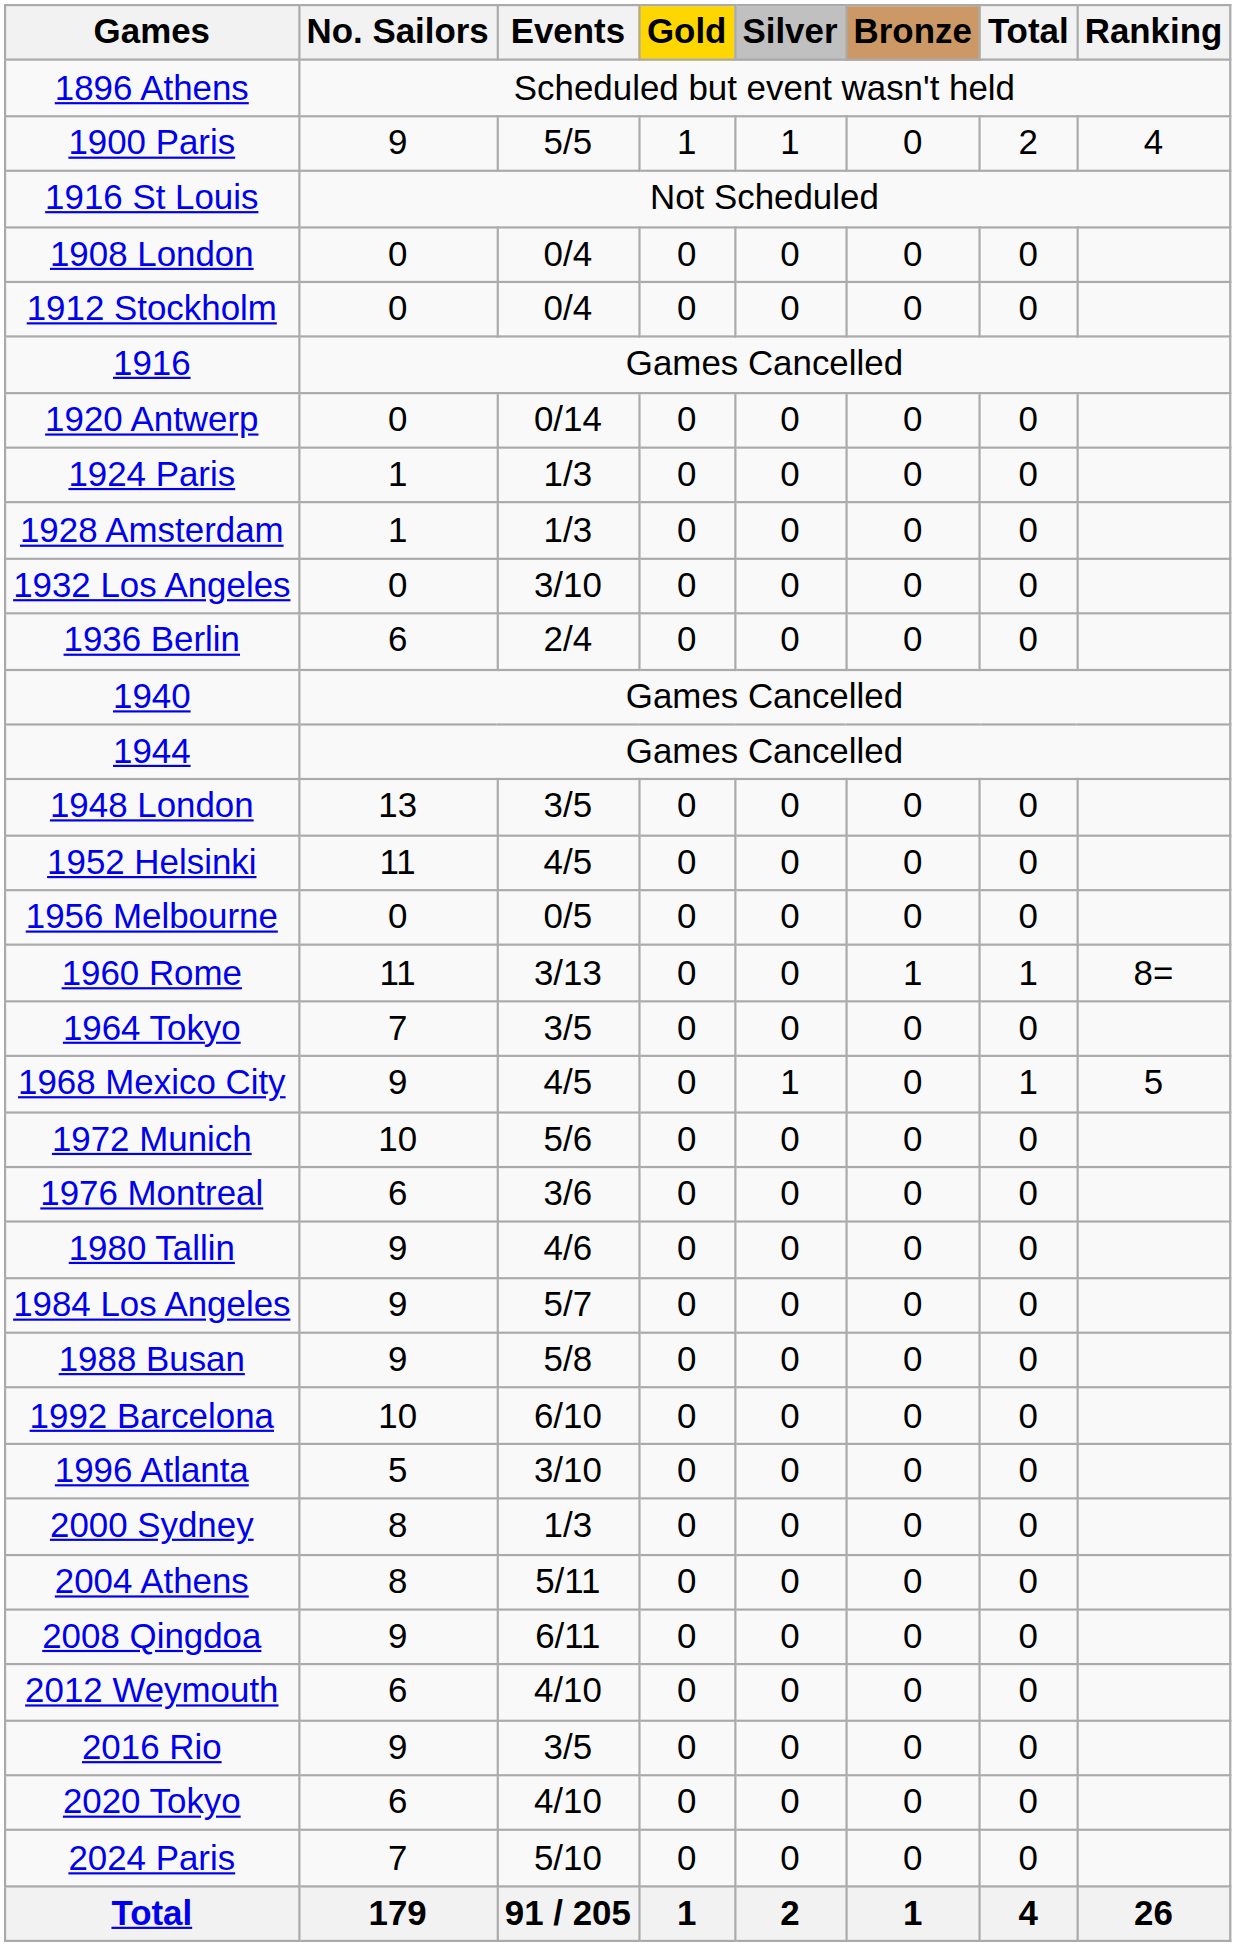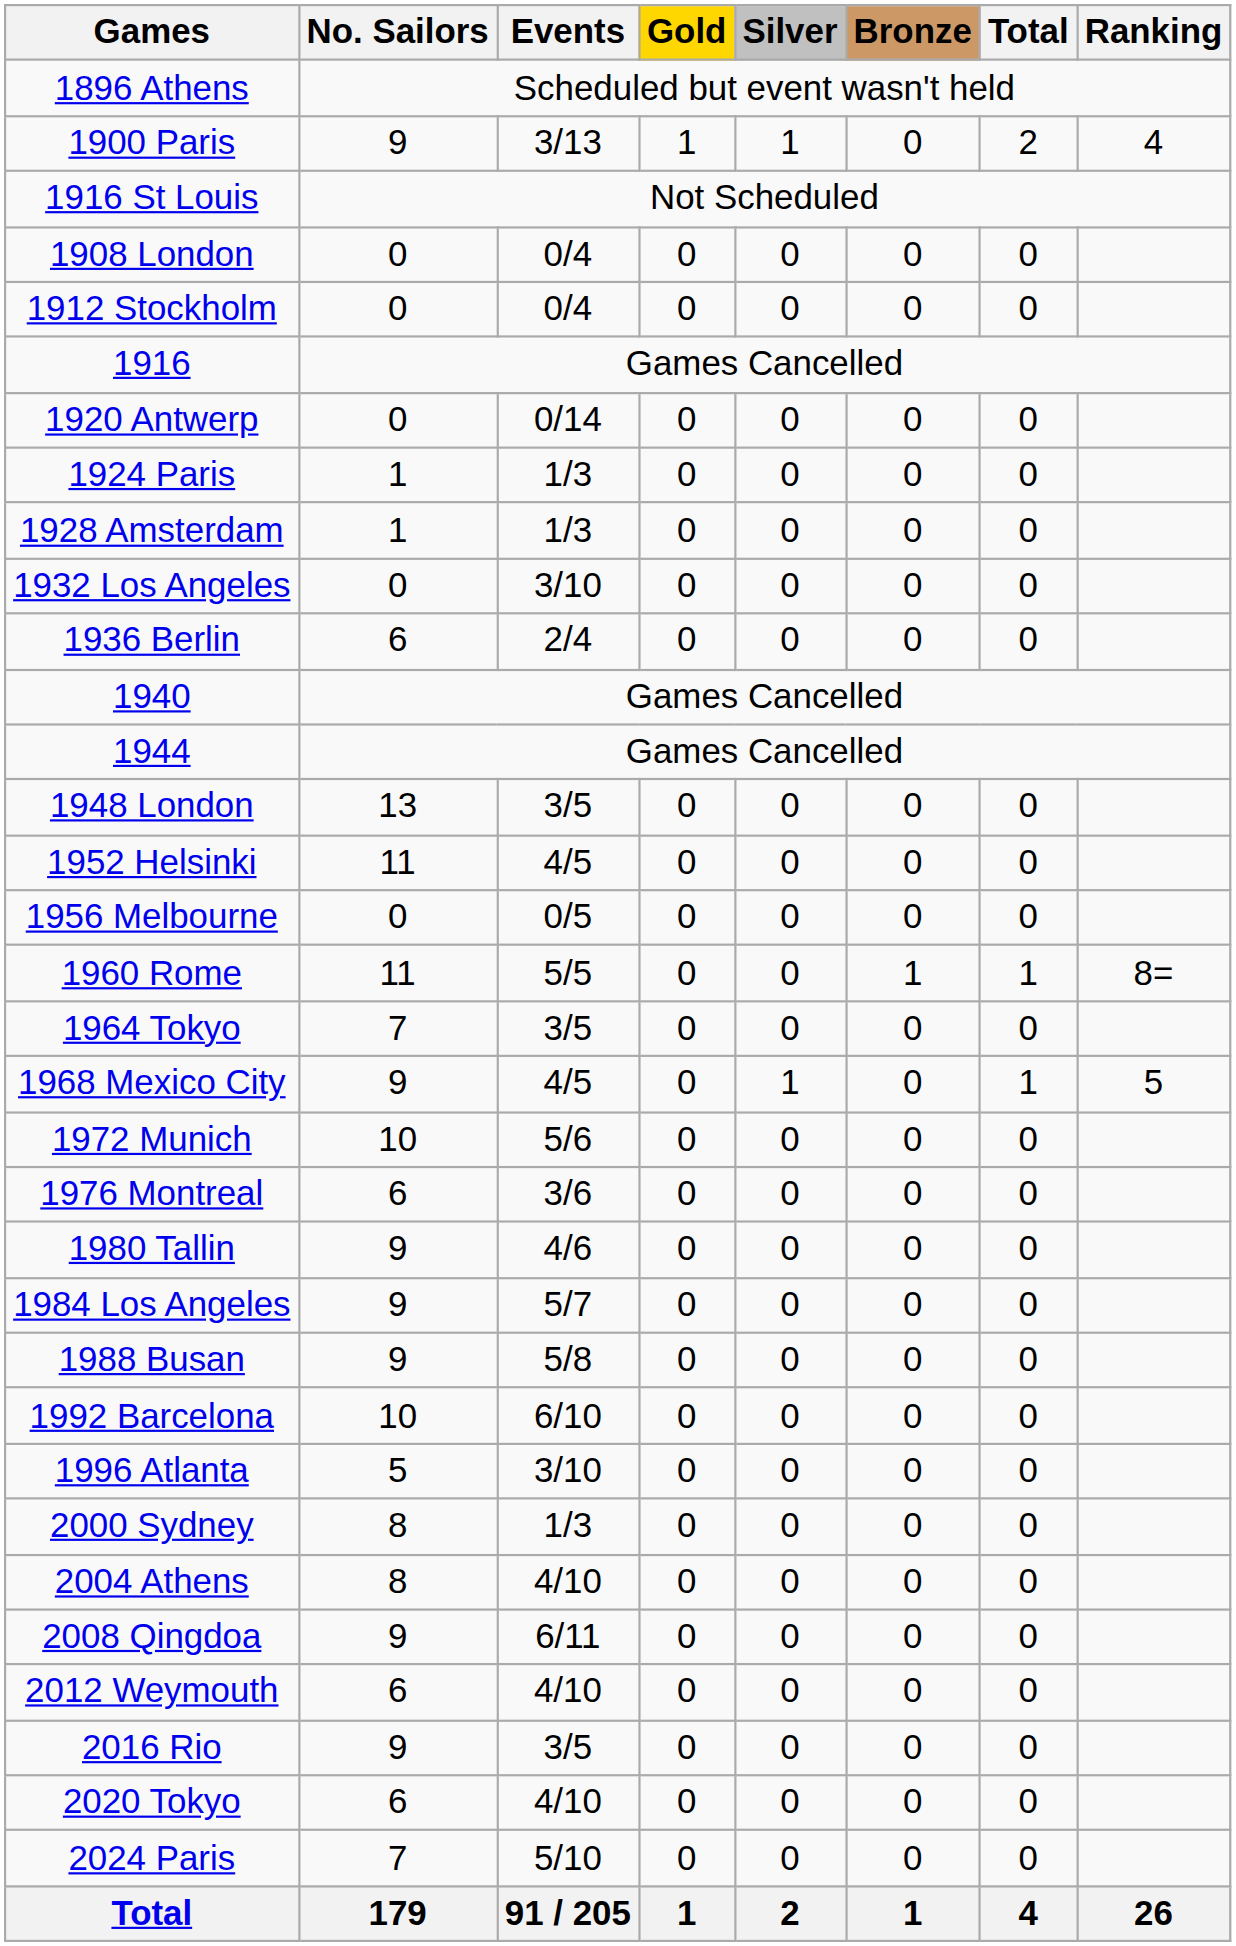 <table class="wikitable sortable" style="text-align:center">
 <tr>
 <th>Games</th>
 <th>No. Sailors</th>
 <th>Events</th>
 <th style="background-color:gold;">Gold</th>
 <th style="background-color:silver;">Silver</th>
 <th style="background-color:#c96;">Bronze</th>
 <th>Total</th>
 <th>Ranking</th>
 </tr>
 <tr>
 <td><a href='#'>1896 Athens</a></td>
 <td colspan=7>Scheduled but event wasn't held</td>
 </tr>
 <tr>
 <td><a href='#'>1900 Paris</a></td>
 <td>9</td>
-<td>5/5</td>
+<td>3/13</td>
 <td>1</td>
 <td>1</td>
 <td>0</td>
 <td>2</td>
 <td>4</td>
 </tr>
 <tr>
 <td><a href='#'>1916 St Louis</a></td>
 <td colspan=7>Not Scheduled</td>
 </tr>
 <tr>
 <td><a href='#'>1908 London</a></td>
 <td>0</td>
 <td>0/4</td>
 <td>0</td>
 <td>0</td>
 <td>0</td>
 <td>0</td>
 <td></td>
 </tr>
 <tr>
 <td><a href='#'>1912 Stockholm</a></td>
 <td>0</td>
 <td>0/4</td>
 <td>0</td>
 <td>0</td>
 <td>0</td>
 <td>0</td>
 <td></td>
 </tr>
 <tr>
 <td><a href='#'>1916</a></td>
 <td colspan=7>Games Cancelled</td>
 </tr>
 <tr>
 <td><a href='#'>1920 Antwerp</a></td>
 <td>0</td>
 <td>0/14</td>
 <td>0</td>
 <td>0</td>
 <td>0</td>
 <td>0</td>
 <td></td>
 </tr>
 <tr>
 <td><a href='#'>1924 Paris</a></td>
 <td>1</td>
 <td>1/3</td>
 <td>0</td>
 <td>0</td>
 <td>0</td>
 <td>0</td>
 <td></td>
 </tr>
 <tr>
 <td><a href='#'>1928 Amsterdam</a></td>
 <td>1</td>
 <td>1/3</td>
 <td>0</td>
 <td>0</td>
 <td>0</td>
 <td>0</td>
 <td></td>
 </tr>
 <tr>
 <td><a href='#'>1932 Los Angeles</a></td>
 <td>0</td>
 <td>3/10</td>
 <td>0</td>
 <td>0</td>
 <td>0</td>
 <td>0</td>
 <td></td>
 </tr>
 <tr>
 <td><a href='#'>1936 Berlin</a></td>
 <td>6</td>
 <td>2/4</td>
 <td>0</td>
 <td>0</td>
 <td>0</td>
 <td>0</td>
 <td></td>
 </tr>
 <tr>
 <td><a href='#'>1940</a></td>
 <td colspan=7>Games Cancelled</td>
 </tr>
 <tr>
 <td><a href='#'>1944</a></td>
 <td colspan=7>Games Cancelled</td>
 </tr>
 <tr>
 <td><a href='#'>1948 London</a></td>
 <td>13</td>
 <td>3/5</td>
 <td>0</td>
 <td>0</td>
 <td>0</td>
 <td>0</td>
 <td></td>
 </tr>
 <tr>
 <td><a href='#'>1952 Helsinki</a></td>
 <td>11</td>
 <td>4/5</td>
 <td>0</td>
 <td>0</td>
 <td>0</td>
 <td>0</td>
 <td></td>
 </tr>
 <tr>
 <td><a href='#'>1956 Melbourne</a></td>
 <td>0</td>
 <td>0/5</td>
 <td>0</td>
 <td>0</td>
 <td>0</td>
 <td>0</td>
 <td></td>
 </tr>
 <tr>
 <td><a href='#'>1960 Rome</a></td>
 <td>11</td>
-<td>3/13</td>
+<td>5/5</td>
 <td>0</td>
 <td>0</td>
 <td>1</td>
 <td>1</td>
 <td>8=</td>
 </tr>
 <tr>
 <td><a href='#'>1964 Tokyo</a></td>
 <td>7</td>
 <td>3/5</td>
 <td>0</td>
 <td>0</td>
 <td>0</td>
 <td>0</td>
 <td></td>
 </tr>
 <tr>
 <td><a href='#'>1968 Mexico City</a></td>
 <td>9</td>
 <td>4/5</td>
 <td>0</td>
 <td>1</td>
 <td>0</td>
 <td>1</td>
 <td>5</td>
 </tr>
 <tr>
 <td><a href='#'>1972 Munich</a></td>
 <td>10</td>
 <td>5/6</td>
 <td>0</td>
 <td>0</td>
 <td>0</td>
 <td>0</td>
 <td></td>
 </tr>
 <tr>
 <td><a href='#'>1976 Montreal</a></td>
 <td>6</td>
 <td>3/6</td>
 <td>0</td>
 <td>0</td>
 <td>0</td>
 <td>0</td>
 <td></td>
 </tr>
 <tr>
 <td><a href='#'>1980 Tallin</a></td>
 <td>9</td>
 <td>4/6</td>
 <td>0</td>
 <td>0</td>
 <td>0</td>
 <td>0</td>
 <td></td>
 </tr>
 <tr>
 <td><a href='#'>1984 Los Angeles</a></td>
 <td>9</td>
 <td>5/7</td>
 <td>0</td>
 <td>0</td>
 <td>0</td>
 <td>0</td>
 <td></td>
 </tr>
 <tr>
 <td><a href='#'>1988 Busan</a></td>
 <td>9</td>
 <td>5/8</td>
 <td>0</td>
 <td>0</td>
 <td>0</td>
 <td>0</td>
 <td></td>
 </tr>
 <tr>
 <td><a href='#'>1992 Barcelona</a></td>
 <td>10</td>
 <td>6/10</td>
 <td>0</td>
 <td>0</td>
 <td>0</td>
 <td>0</td>
 <td></td>
 </tr>
 <tr>
 <td><a href='#'>1996 Atlanta</a></td>
 <td>5</td>
 <td>3/10</td>
 <td>0</td>
 <td>0</td>
 <td>0</td>
 <td>0</td>
 <td></td>
 </tr>
 <tr>
 <td><a href='#'>2000 Sydney</a></td>
 <td>8</td>
 <td>1/3</td>
 <td>0</td>
 <td>0</td>
 <td>0</td>
 <td>0</td>
 <td></td>
 </tr>
 <tr>
 <td><a href='#'>2004 Athens</a></td>
 <td>8</td>
-<td>5/11</td>
+<td>4/10</td>
 <td>0</td>
 <td>0</td>
 <td>0</td>
 <td>0</td>
 <td></td>
 </tr>
 <tr>
 <td><a href='#'>2008 Qingdoa</a></td>
 <td>9</td>
 <td>6/11</td>
 <td>0</td>
 <td>0</td>
 <td>0</td>
 <td>0</td>
 <td></td>
 </tr>
 <tr>
 <td><a href='#'>2012 Weymouth</a></td>
 <td>6</td>
 <td>4/10</td>
 <td>0</td>
 <td>0</td>
 <td>0</td>
 <td>0</td>
 <td></td>
 </tr>
 <tr>
 <td><a href='#'>2016 Rio</a></td>
 <td>9</td>
 <td>3/5</td>
 <td>0</td>
 <td>0</td>
 <td>0</td>
 <td>0</td>
 <td></td>
 </tr>
 <tr>
 <td><a href='#'>2020 Tokyo</a></td>
 <td>6</td>
 <td>4/10</td>
 <td>0</td>
 <td>0</td>
 <td>0</td>
 <td>0</td>
 <td></td>
 </tr>
 <tr>
 <td><a href='#'>2024 Paris</a></td>
 <td>7</td>
 <td>5/10</td>
 <td>0</td>
 <td>0</td>
 <td>0</td>
 <td>0</td>
 <td></td>
 </tr>
 <tr>
 <th><a href='#'>Total</a></th>
 <th>179</th>
 <th>91 / 205</th>
 <th>1</th>
 <th>2</th>
 <th>1</th>
 <th>4</th>
 <th>26</th>
 </tr>
 </table>
